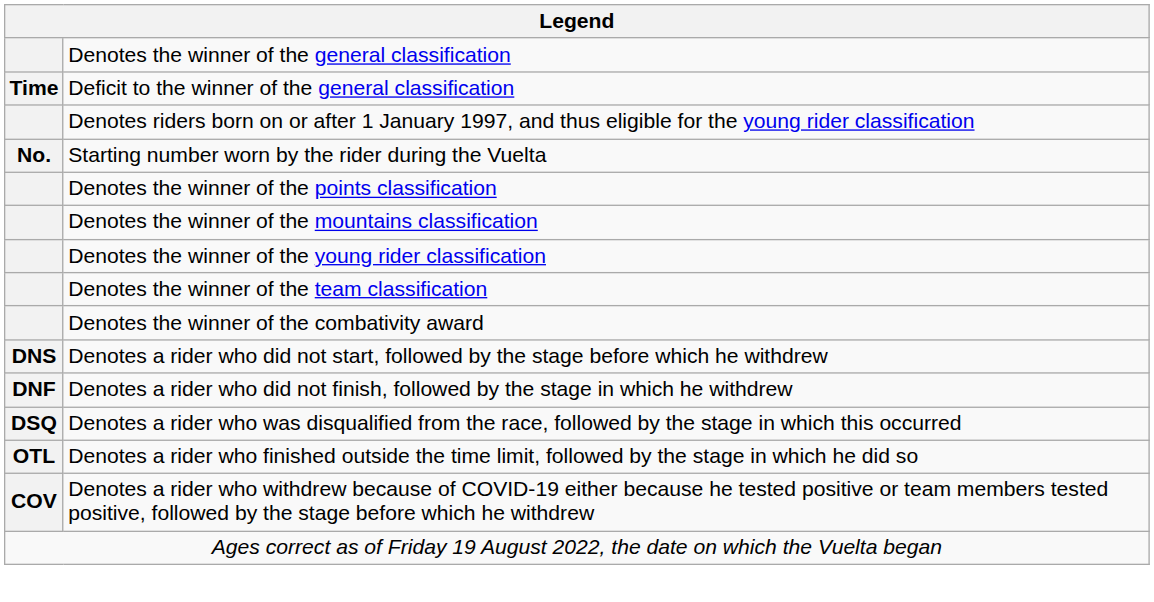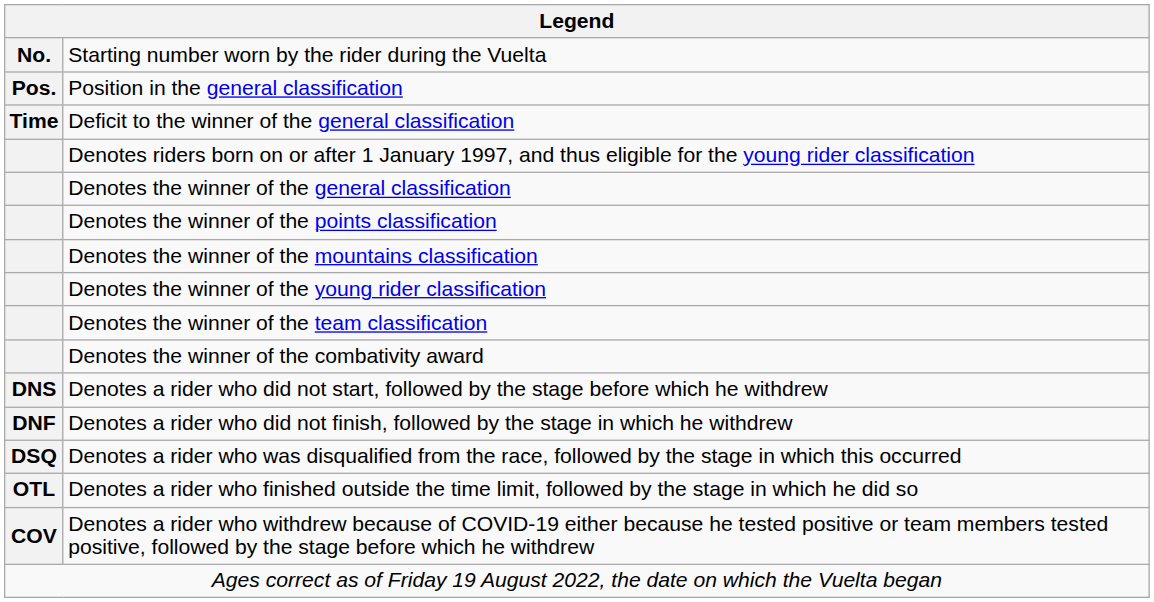 <table class="wikitable">
 <tr>
 <th colspan="2">Legend</th>
 </tr>
 <tr>
-<th scope="row" style="text-align:center;"></th>
-<td>Denotes the winner of the <a href='#'>general classification</a></td>
+<th scope="row" style="text-align:center;">No.</th>
+<td>Starting number worn by the rider during the Vuelta</td>
+</tr>
+<tr>
+<th scope="row" style="text-align:center;">Pos.</th>
+<td>Position in the <a href='#'>general classification</a></td>
 </tr>
 <tr>
 <th scope="row" style="text-align:center;">Time</th>
 <td>Deficit to the winner of the <a href='#'>general classification</a></td>
 </tr>
 <tr>
 <th scope="row" style="text-align:center;"></th>
 <td>Denotes riders born on or after 1 January 1997, and thus eligible for the <a href='#'>young rider classification</a></td>
 </tr>
 <tr>
-<th scope="row" style="text-align:center;">No.</th>
-<td>Starting number worn by the rider during the Vuelta</td>
+<th scope="row" style="text-align:center;"></th>
+<td>Denotes the winner of the <a href='#'>general classification</a></td>
 </tr>
 <tr>
 <th scope="row" style="text-align:center;"></th>
 <td>Denotes the winner of the <a href='#'>points classification</a></td>
 </tr>
 <tr>
 <th scope="row" style="text-align:center;"></th>
 <td>Denotes the winner of the <a href='#'>mountains classification</a></td>
 </tr>
 <tr>
 <th scope="row" style="text-align:center;"></th>
 <td>Denotes the winner of the <a href='#'>young rider classification</a></td>
 </tr>
 <tr>
 <th scope="row" style="text-align:center;"></th>
 <td>Denotes the winner of the <a href='#'>team classification</a></td>
 </tr>
 <tr>
 <th scope="row" style="text-align:center;"></th>
 <td>Denotes the winner of the combativity award</td>
 </tr>
 <tr>
 <th scope="row" style="text-align:center;">DNS</th>
 <td>Denotes a rider who did not start, followed by the stage before which he withdrew</td>
 </tr>
 <tr>
 <th scope="row" style="text-align:center;">DNF</th>
 <td>Denotes a rider who did not finish, followed by the stage in which he withdrew</td>
 </tr>
 <tr>
 <th scope="row" style="text-align:center;">DSQ</th>
 <td>Denotes a rider who was disqualified from the race, followed by the stage in which this occurred</td>
 </tr>
 <tr>
 <th scope="row" style="text-align:center;">OTL</th>
 <td>Denotes a rider who finished outside the time limit, followed by the stage in which he did so</td>
 </tr>
 <tr>
 <th scope="row" style="text-align:center;">COV</th>
 <td>Denotes a rider who withdrew because of COVID-19 either because he tested positive or team members tested positive, followed by the stage before which he withdrew</td>
 </tr>
 <tr>
 <td style="text-align:center;" colspan="2"><em>Ages correct as of Friday 19 August 2022, the date on which the Vuelta began</em></td>
 </tr>
 </table>
